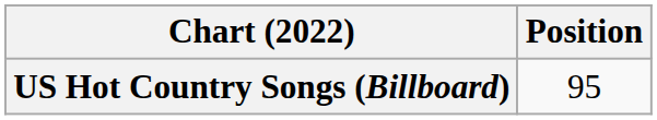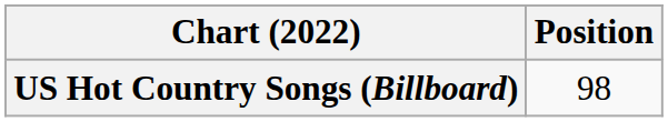 <table class="wikitable plainrowheaders" style="text-align:center">
 <tr>
 <th scope="col">Chart (2022)</th>
 <th scope="col">Position</th>
 </tr>
 <tr>
 <th scope="row">US Hot Country Songs (<em>Billboard</em>)</th>
-<td>95</td>
+<td>98</td>
 </tr>
 </table>
